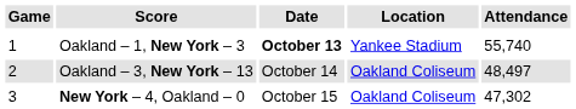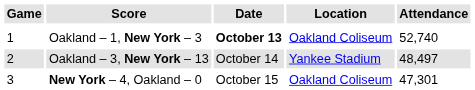 <table border="0" cellspacing="3" cellpadding="3">
 <tr style="background: #e3e3e3;">
 <th>Game</th>
 <th>Score</th>
 <th>Date</th>
 <th>Location</th>
 <th>Attendance</th>
 </tr>
 <tr style="background: #e3e3e3;">
 </tr>
 <tr>
 <td>1</td>
 <td>Oakland – 1, <strong>New York</strong> – 3</td>
 <td><strong>October 13</strong></td>
-<td><a href='#'>Yankee Stadium</a></td>
-<td>55,740</td>
+<td><a href='#'>Oakland Coliseum</a></td>
+<td>52,740</td>
 </tr>
 <tr style="background: #e3e3e3;">
 <td>2</td>
 <td>Oakland – 3, <strong>New York</strong> – 13</td>
 <td>October 14</td>
-<td><a href='#'>Oakland Coliseum</a></td>
+<td><a href='#'>Yankee Stadium</a></td>
 <td>48,497</td>
 </tr>
 <tr>
 <td>3</td>
 <td><strong>New York</strong> – 4, Oakland – 0</td>
 <td>October 15</td>
 <td><a href='#'>Oakland Coliseum</a></td>
-<td>47,302</td>
+<td>47,301</td>
 </tr>
 </table>
